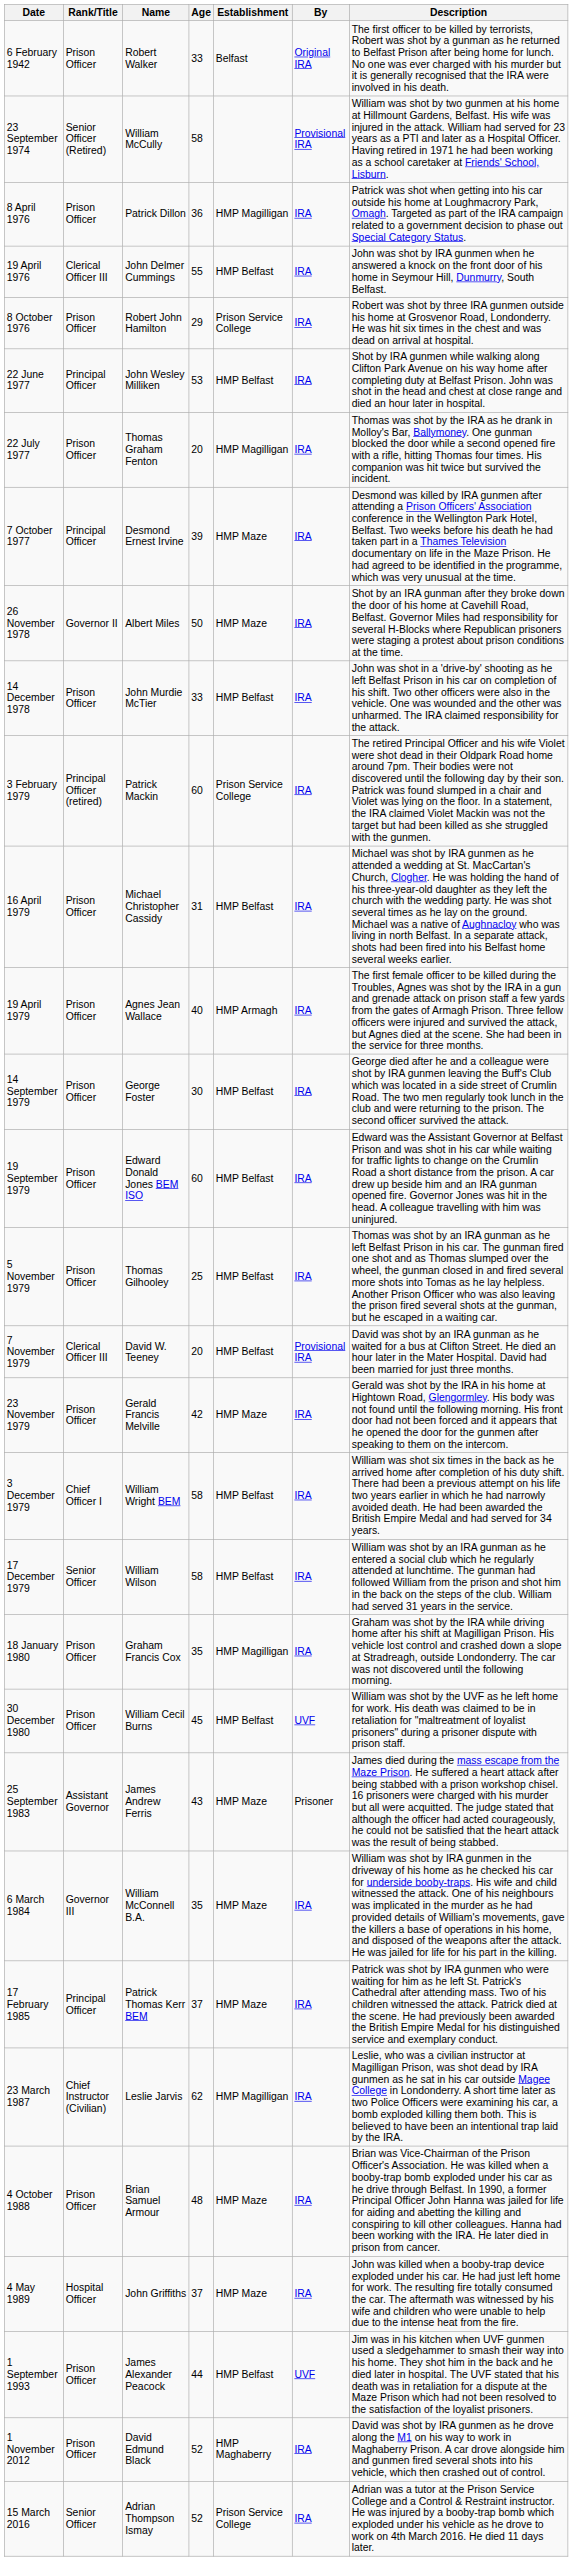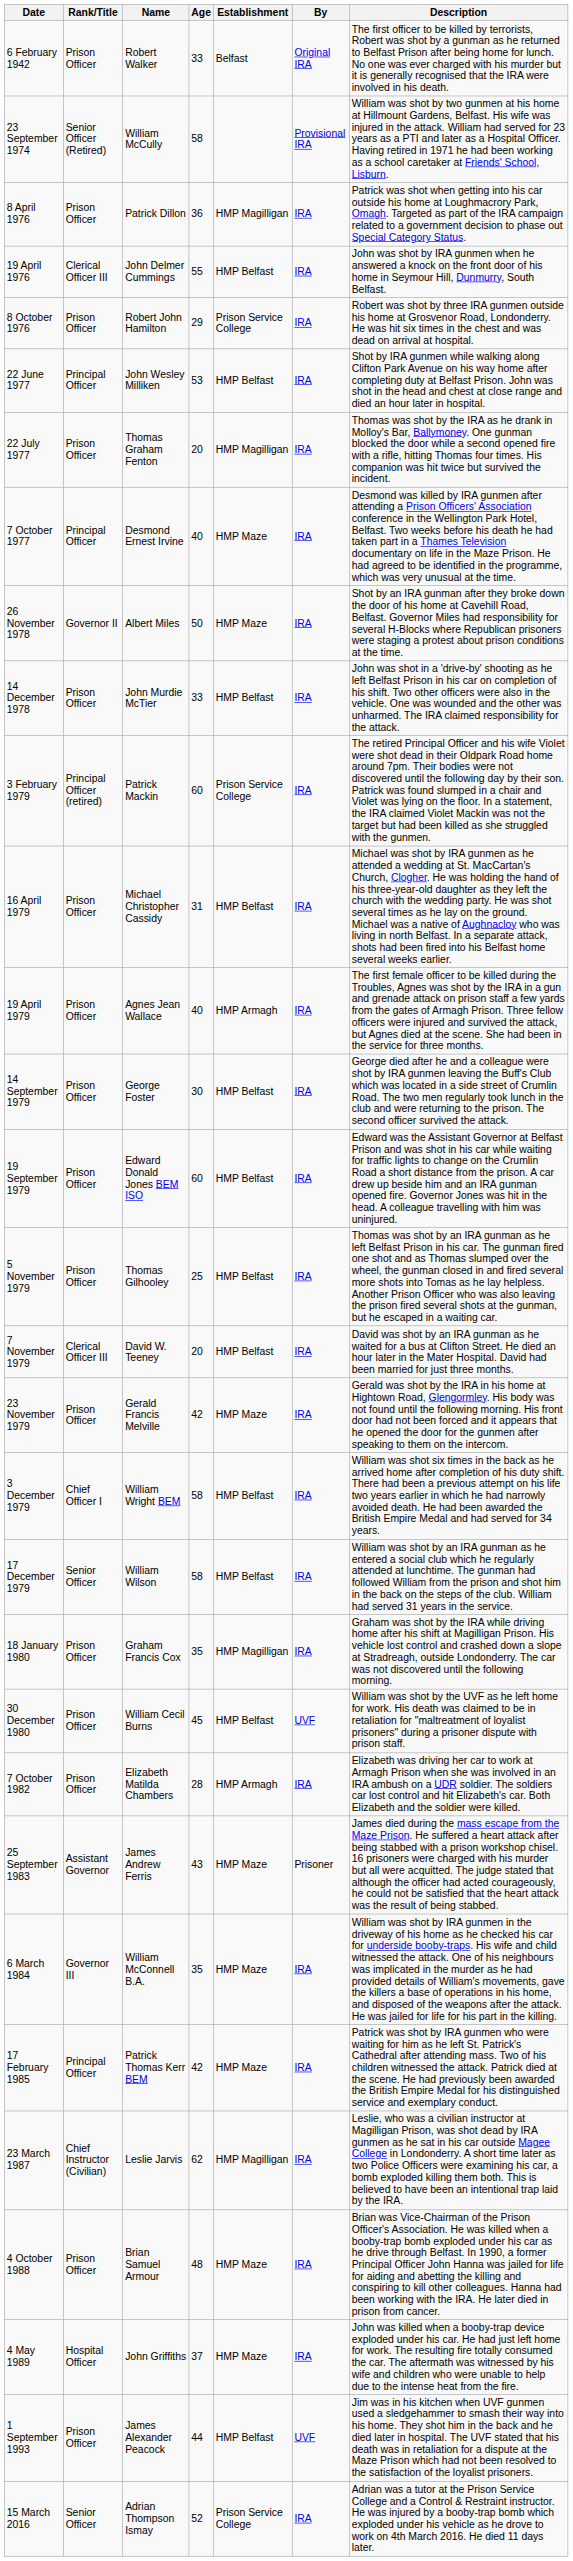 <table class="wikitable">
 <tr>
 <th>Date</th>
 <th>Rank/Title</th>
 <th>Name</th>
 <th>Age</th>
 <th>Establishment</th>
 <th>By</th>
 <th>Description</th>
 </tr>
 <tr>
 <td>6 February 1942</td>
 <td>Prison Officer</td>
 <td>Robert Walker</td>
 <td>33</td>
 <td>Belfast</td>
 <td><a href='#'>Original IRA</a></td>
 <td>The first officer to be killed by terrorists, Robert was shot by a gunman as he returned to Belfast Prison after being home for lunch. No one was ever charged with his murder but it is generally recognised that the IRA were involved in his death.</td>
 </tr>
 <tr>
 <td>23 September 1974</td>
 <td>Senior Officer (Retired)</td>
 <td>William McCully</td>
 <td>58</td>
 <td></td>
 <td><a href='#'>Provisional IRA</a></td>
 <td>William was shot by two gunmen at his home at Hillmount Gardens, Belfast. His wife was injured in the attack. William had served for 23 years as a PTI and later as a Hospital Officer. Having retired in 1971 he had been working as a school caretaker at <a href='#'>Friends' School, Lisburn</a>.</td>
 </tr>
 <tr>
 <td>8 April 1976</td>
 <td>Prison Officer</td>
 <td>Patrick Dillon</td>
 <td>36</td>
 <td>HMP Magilligan</td>
 <td><a href='#'>IRA</a></td>
 <td>Patrick was shot when getting into his car outside his home at Loughmacrory Park, <a href='#'>Omagh</a>. Targeted as part of the IRA campaign related to a government decision to phase out <a href='#'>Special Category Status</a>.</td>
 </tr>
 <tr>
 <td>19 April 1976</td>
 <td>Clerical Officer III</td>
 <td>John Delmer Cummings</td>
 <td>55</td>
 <td>HMP Belfast</td>
 <td><a href='#'>IRA</a></td>
 <td>John was shot by IRA gunmen when he answered a knock on the front door of his home in Seymour Hill, <a href='#'>Dunmurry</a>, South Belfast.</td>
 </tr>
 <tr>
 <td>8 October 1976</td>
 <td>Prison Officer</td>
 <td>Robert John Hamilton</td>
 <td>29</td>
 <td>Prison Service College</td>
 <td><a href='#'>IRA</a></td>
 <td>Robert was shot by three IRA gunmen outside his home at Grosvenor Road, Londonderry. He was hit six times in the chest and was dead on arrival at hospital.</td>
 </tr>
 <tr>
 <td>22 June 1977</td>
 <td>Principal Officer</td>
 <td>John Wesley Milliken</td>
 <td>53</td>
 <td>HMP Belfast</td>
 <td><a href='#'>IRA</a></td>
 <td>Shot by IRA gunmen while walking along Clifton Park Avenue on his way home after completing duty at Belfast Prison. John was shot in the head and chest at close range and died an hour later in hospital.</td>
 </tr>
 <tr>
 <td>22 July 1977</td>
 <td>Prison Officer</td>
 <td>Thomas Graham Fenton</td>
 <td>20</td>
 <td>HMP Magilligan</td>
 <td><a href='#'>IRA</a></td>
 <td>Thomas was shot by the IRA as he drank in Molloy's Bar, <a href='#'>Ballymoney</a>. One gunman blocked the door while a second opened fire with a rifle, hitting Thomas four times. His companion was hit twice but survived the incident.</td>
 </tr>
 <tr>
 <td>7 October 1977</td>
 <td>Principal Officer</td>
 <td>Desmond Ernest Irvine</td>
-<td>39</td>
+<td>40</td>
 <td>HMP Maze</td>
 <td><a href='#'>IRA</a></td>
 <td>Desmond was killed by IRA gunmen after attending a <a href='#'>Prison Officers' Association</a> conference in the Wellington Park Hotel, Belfast. Two weeks before his death he had taken part in a <a href='#'>Thames Television</a> documentary on life in the Maze Prison. He had agreed to be identified in the programme, which was very unusual at the time.</td>
 </tr>
 <tr>
 <td>26 November 1978</td>
 <td>Governor II</td>
 <td>Albert Miles</td>
 <td>50</td>
 <td>HMP Maze</td>
 <td><a href='#'>IRA</a></td>
 <td>Shot by an IRA gunman after they broke down the door of his home at Cavehill Road, Belfast. Governor Miles had responsibility for several H-Blocks where Republican prisoners were staging a protest about prison conditions at the time.</td>
 </tr>
 <tr>
 <td>14 December 1978</td>
 <td>Prison Officer</td>
 <td>John Murdie McTier</td>
 <td>33</td>
 <td>HMP Belfast</td>
 <td><a href='#'>IRA</a></td>
 <td>John was shot in a 'drive-by' shooting as he left Belfast Prison in his car on completion of his shift. Two other officers were also in the vehicle. One was wounded and the other was unharmed. The IRA claimed responsibility for the attack.</td>
 </tr>
 <tr>
 <td>3 February 1979</td>
 <td>Principal Officer (retired)</td>
 <td>Patrick Mackin</td>
 <td>60</td>
 <td>Prison Service College</td>
 <td><a href='#'>IRA</a></td>
 <td>The retired Principal Officer and his wife Violet were shot dead in their Oldpark Road home around 7pm. Their bodies were not discovered until the following day by their son. Patrick was found slumped in a chair and Violet was lying on the floor. In a statement, the IRA claimed Violet Mackin was not the target but had been killed as she struggled with the gunmen.</td>
 </tr>
 <tr>
 <td>16 April 1979</td>
 <td>Prison Officer</td>
 <td>Michael Christopher Cassidy</td>
 <td>31</td>
 <td>HMP Belfast</td>
 <td><a href='#'>IRA</a></td>
 <td>Michael was shot by IRA gunmen as he attended a wedding at St. MacCartan's Church, <a href='#'>Clogher</a>. He was holding the hand of his three-year-old daughter as they left the church with the wedding party. He was shot several times as he lay on the ground. Michael was a native of <a href='#'>Aughnacloy</a> who was living in north Belfast. In a separate attack, shots had been fired into his Belfast home several weeks earlier.</td>
 </tr>
 <tr>
 <td>19 April 1979</td>
 <td>Prison Officer</td>
 <td>Agnes Jean Wallace</td>
 <td>40</td>
 <td>HMP Armagh</td>
 <td><a href='#'>IRA</a></td>
 <td>The first female officer to be killed during the Troubles, Agnes was shot by the IRA in a gun and grenade attack on prison staff a few yards from the gates of Armagh Prison. Three fellow officers were injured and survived the attack, but Agnes died at the scene. She had been in the service for three months.</td>
 </tr>
 <tr>
 <td>14 September 1979</td>
 <td>Prison Officer</td>
 <td>George Foster</td>
 <td>30</td>
 <td>HMP Belfast</td>
 <td><a href='#'>IRA</a></td>
 <td>George died after he and a colleague were shot by IRA gunmen leaving the Buff's Club which was located in a side street of Crumlin Road. The two men regularly took lunch in the club and were returning to the prison. The second officer survived the attack.</td>
 </tr>
 <tr>
 <td>19 September 1979</td>
 <td>Prison Officer</td>
 <td>Edward Donald Jones <a href='#'>BEM</a> <a href='#'>ISO</a></td>
 <td>60</td>
 <td>HMP Belfast</td>
 <td><a href='#'>IRA</a></td>
 <td>Edward was the Assistant Governor at Belfast Prison and was shot in his car while waiting for traffic lights to change on the Crumlin Road a short distance from the prison. A car drew up beside him and an IRA gunman opened fire. Governor Jones was hit in the head. A colleague travelling with him was uninjured.</td>
 </tr>
 <tr>
 <td>5 November 1979</td>
 <td>Prison Officer</td>
 <td>Thomas Gilhooley</td>
 <td>25</td>
 <td>HMP Belfast</td>
 <td><a href='#'>IRA</a></td>
 <td>Thomas was shot by an IRA gunman as he left Belfast Prison in his car. The gunman fired one shot and as Thomas slumped over the wheel, the gunman closed in and fired several more shots into Tomas as he lay helpless. Another Prison Officer who was also leaving the prison fired several shots at the gunman, but he escaped in a waiting car.</td>
 </tr>
 <tr>
 <td>7 November 1979</td>
 <td>Clerical Officer III</td>
 <td>David W. Teeney</td>
 <td>20</td>
 <td>HMP Belfast</td>
-<td><a href='#'>Provisional IRA</a></td>
+<td><a href='#'>IRA</a></td>
 <td>David was shot by an IRA gunman as he waited for a bus at Clifton Street. He died an hour later in the Mater Hospital. David had been married for just three months.</td>
 </tr>
 <tr>
 <td>23 November 1979</td>
 <td>Prison Officer</td>
 <td>Gerald Francis Melville</td>
 <td>42</td>
 <td>HMP Maze</td>
 <td><a href='#'>IRA</a></td>
 <td>Gerald was shot by the IRA in his home at Hightown Road, <a href='#'>Glengormley</a>. His body was not found until the following morning. His front door had not been forced and it appears that he opened the door for the gunmen after speaking to them on the intercom.</td>
 </tr>
 <tr>
 <td>3 December 1979</td>
 <td>Chief Officer I</td>
 <td>William Wright <a href='#'>BEM</a></td>
 <td>58</td>
 <td>HMP Belfast</td>
 <td><a href='#'>IRA</a></td>
 <td>William was shot six times in the back as he arrived home after completion of his duty shift. There had been a previous attempt on his life two years earlier in which he had narrowly avoided death. He had been awarded the British Empire Medal and had served for 34 years.</td>
 </tr>
 <tr>
 <td>17 December 1979</td>
 <td>Senior Officer</td>
 <td>William Wilson</td>
 <td>58</td>
 <td>HMP Belfast</td>
 <td><a href='#'>IRA</a></td>
 <td>William was shot by an IRA gunman as he entered a social club which he regularly attended at lunchtime. The gunman had followed William from the prison  and shot him in the back on the steps of the club. William had served 31 years in the service.</td>
 </tr>
 <tr>
 <td>18 January 1980</td>
 <td>Prison Officer</td>
 <td>Graham Francis Cox</td>
 <td>35</td>
 <td>HMP Magilligan</td>
 <td><a href='#'>IRA</a></td>
 <td>Graham was shot by the IRA while driving home after his shift at Magilligan Prison. His vehicle lost control and crashed down a slope at Stradreagh, outside Londonderry. The car was not discovered until the following morning.</td>
 </tr>
 <tr>
 <td>30 December 1980</td>
 <td>Prison Officer</td>
 <td>William Cecil Burns</td>
 <td>45</td>
 <td>HMP Belfast</td>
 <td><a href='#'>UVF</a></td>
 <td>William was shot by the UVF as he left home for work. His death was claimed to be in retaliation for "maltreatment of loyalist prisoners" during a prisoner dispute with prison staff.</td>
 </tr>
 <tr>
+<td>7 October 1982</td>
+<td>Prison Officer</td>
+<td>Elizabeth Matilda Chambers</td>
+<td>28</td>
+<td>HMP Armagh</td>
+<td><a href='#'>IRA</a></td>
+<td>Elizabeth was driving her car to work at Armagh Prison when she was involved in an IRA ambush on a <a href='#'>UDR</a> soldier. The soldiers car lost control and hit Elizabeth's car. Both Elizabeth and the soldier were killed.</td>
+</tr>
+<tr>
 <td>25 September 1983</td>
 <td>Assistant Governor</td>
 <td>James Andrew Ferris</td>
 <td>43</td>
 <td>HMP Maze</td>
 <td>Prisoner</td>
 <td>James died during the <a href='#'>mass escape from the Maze Prison</a>. He suffered a heart attack after being stabbed with a prison workshop chisel. 16 prisoners were charged with his murder but all were acquitted. The judge stated that although the officer had acted courageously, he could not be satisfied that the heart attack was the result of being stabbed.</td>
 </tr>
 <tr>
 <td>6 March 1984</td>
 <td>Governor III</td>
 <td>William McConnell B.A.</td>
 <td>35</td>
 <td>HMP Maze</td>
 <td><a href='#'>IRA</a></td>
 <td>William was shot by IRA gunmen in the driveway of his home as he checked his car for <a href='#'>underside booby-traps</a>. His wife and child witnessed the attack. One of his neighbours was implicated in the murder as he had provided details of William's movements, gave the killers a base of operations in his home, and disposed of the weapons after the attack. He was jailed for life for his part in the killing.</td>
 </tr>
 <tr>
 <td>17 February 1985</td>
 <td>Principal Officer</td>
 <td>Patrick Thomas Kerr <a href='#'>BEM</a></td>
-<td>37</td>
+<td>42</td>
 <td>HMP Maze</td>
 <td><a href='#'>IRA</a></td>
 <td>Patrick was shot by IRA gunmen who were waiting for him as he left St. Patrick's Cathedral after attending mass. Two of his children witnessed the attack. Patrick died at the scene. He had previously been awarded the British Empire Medal for his distinguished service and exemplary conduct.</td>
 </tr>
 <tr>
 <td>23 March 1987</td>
 <td>Chief Instructor (Civilian)</td>
 <td>Leslie Jarvis</td>
 <td>62</td>
 <td>HMP Magilligan</td>
 <td><a href='#'>IRA</a></td>
 <td>Leslie, who was a civilian instructor at Magilligan Prison, was shot dead by IRA gunmen as he sat in his car outside <a href='#'>Magee College</a> in Londonderry. A short time later as two Police Officers were examining his car, a bomb exploded killing them both. This is believed to have been an intentional trap laid by the IRA.</td>
 </tr>
 <tr>
 <td>4 October 1988</td>
 <td>Prison Officer</td>
 <td>Brian Samuel Armour</td>
 <td>48</td>
 <td>HMP Maze</td>
 <td><a href='#'>IRA</a></td>
 <td>Brian was Vice-Chairman of the Prison Officer's Association. He was killed when a booby-trap bomb exploded under his car as he drive through Belfast. In 1990, a former Principal Officer John Hanna was jailed for life for aiding and abetting the killing and conspiring to kill other colleagues. Hanna had been working with the IRA. He later died in prison from cancer.</td>
 </tr>
 <tr>
 <td>4 May 1989</td>
 <td>Hospital Officer</td>
 <td>John Griffiths</td>
 <td>37</td>
 <td>HMP Maze</td>
 <td><a href='#'>IRA</a></td>
 <td>John was killed when a booby-trap device exploded under his car. He had just left home for work. The resulting fire totally consumed the car. The aftermath was witnessed by his wife and children who were unable to help due to the intense heat from the fire.</td>
 </tr>
 <tr>
 <td>1 September 1993</td>
 <td>Prison Officer</td>
 <td>James Alexander Peacock</td>
 <td>44</td>
 <td>HMP Belfast</td>
 <td><a href='#'>UVF</a></td>
 <td>Jim was in his kitchen when UVF gunmen used a sledgehammer to smash their way into his home. They shot him in the back and he died later in hospital. The UVF stated that his death was in retaliation for a dispute at the Maze Prison which had not been resolved to the satisfaction of the loyalist prisoners.</td>
 </tr>
 <tr>
-<td>1 November 2012</td>
-<td>Prison Officer</td>
-<td>David Edmund Black</td>
-<td>52</td>
-<td>HMP Maghaberry</td>
-<td><a href='#'>IRA</a></td>
-<td>David was shot by IRA gunmen as he drove along the <a href='#'>M1</a> on his way to work in Maghaberry Prison. A car drove alongside him and gunmen fired several shots into his vehicle, which then crashed out of control.</td>
-</tr>
-<tr>
 <td>15 March 2016</td>
 <td>Senior Officer</td>
 <td>Adrian Thompson Ismay</td>
 <td>52</td>
 <td>Prison Service College</td>
 <td><a href='#'>IRA</a></td>
 <td>Adrian was a tutor at the Prison Service College and a Control & Restraint instructor. He was injured by a booby-trap bomb which exploded under his vehicle as he drove to work on 4th March 2016. He died 11 days later.</td>
 </tr>
 </table>
